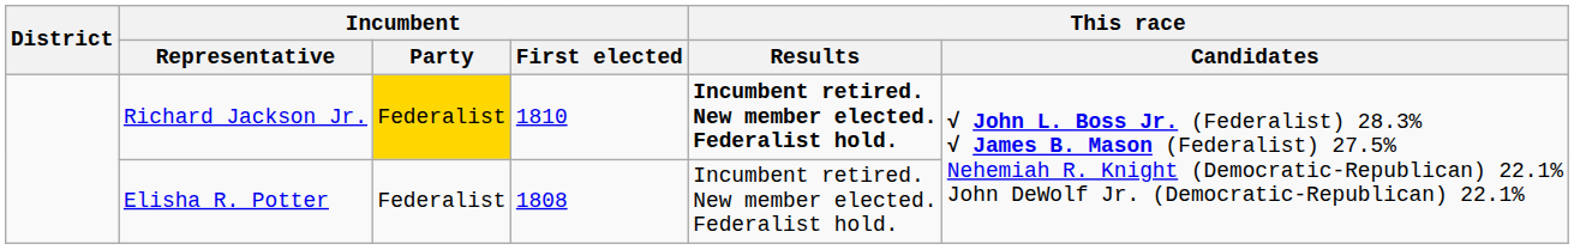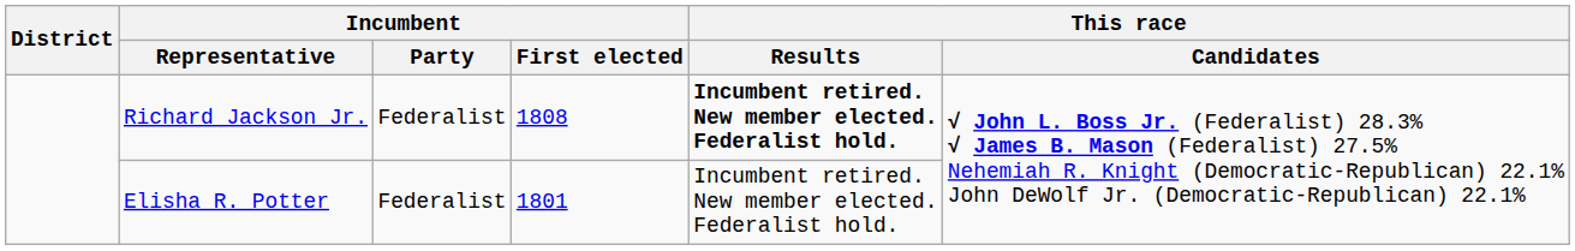 <table class=wikitable>
 <tr>
 <th rowspan=2>District</th>
 <th colspan=3>Incumbent</th>
 <th colspan=2>This race</th>
 </tr>
 <tr>
 <th>Representative</th>
 <th>Party</th>
 <th>First elected</th>
 <th>Results</th>
 <th>Candidates</th>
 </tr>
 <tr>
 <td rowspan=2><br></td>
 <td><a href='#'>Richard Jackson Jr.</a></td>
-<td style="background: gold;">Federalist</td>
-<td><a href='#'>1810</a></td>
+<td>Federalist</td>
+<td><a href='#'>1808</a></td>
 <td><strong>Incumbent retired.<br>New member elected.<br>Federalist hold.</strong></td>
 <td rowspan=2 nowrap><strong>√ <a href='#'>John L. Boss Jr.</a></strong> (Federalist) 28.3%<br><strong>√ <a href='#'>James B. Mason</a></strong> (Federalist) 27.5%<br><a href='#'>Nehemiah R. Knight</a> (Democratic-Republican) 22.1%<br>John DeWolf Jr. (Democratic-Republican) 22.1%</td>
 </tr>
 <tr>
 <td><a href='#'>Elisha R. Potter</a></td>
 <td>Federalist</td>
-<td><a href='#'>1808</a></td>
+<td><a href='#'>1801</a></td>
 <td>Incumbent retired.<br>New member elected.<br>Federalist hold.</td>
 </tr>
 </table>
